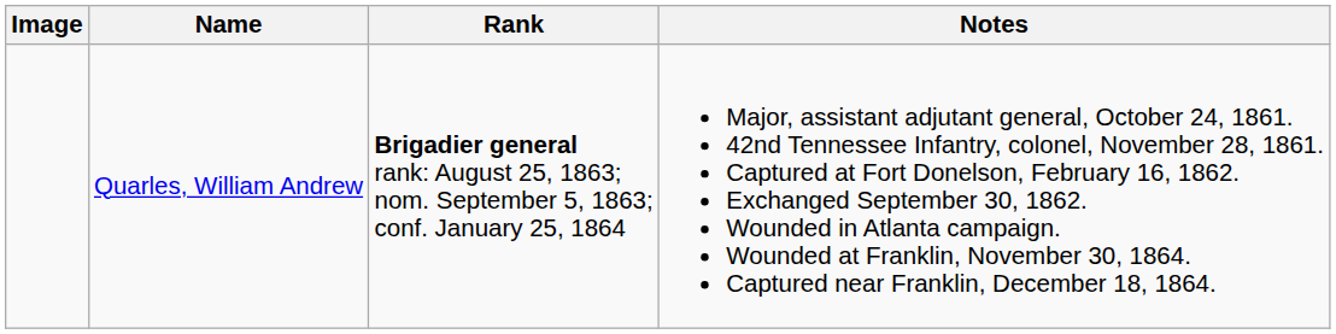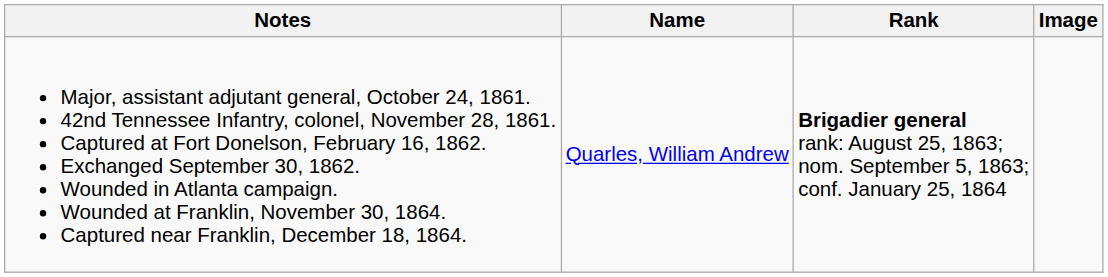 <table class="wikitable sortable">
 <tr>
-<th class="unsortable">Image</th>
+<th class="unsortable">Notes</th>
 <th>Name</th>
 <th>Rank</th>
-<th class="unsortable">Notes</th>
+<th class="unsortable">Image</th>
 </tr>
 <tr>
-<td></td>
+<td><br><ul><li>Major, assistant adjutant general, October 24, 1861.</li><li>42nd Tennessee Infantry, colonel, November 28, 1861.</li><li>Captured at Fort Donelson, February 16, 1862.</li><li>Exchanged September 30, 1862.</li><li>Wounded in Atlanta campaign.</li><li>Wounded at Franklin, November 30, 1864.</li><li>Captured near Franklin, December 18, 1864.</li></ul></td>
 <td><a href='#'>Quarles, William Andrew</a></td>
 <td style=white-space:nowrap><strong>Brigadier general</strong><br>rank: August 25, 1863;<br>nom. September 5, 1863;<br>conf. January 25, 1864</td>
-<td><br><ul><li>Major, assistant adjutant general, October 24, 1861.</li><li>42nd Tennessee Infantry, colonel, November 28, 1861.</li><li>Captured at Fort Donelson, February 16, 1862.</li><li>Exchanged September 30, 1862.</li><li>Wounded in Atlanta campaign.</li><li>Wounded at Franklin, November 30, 1864.</li><li>Captured near Franklin, December 18, 1864.</li></ul></td>
+<td></td>
 </tr>
 </table>
